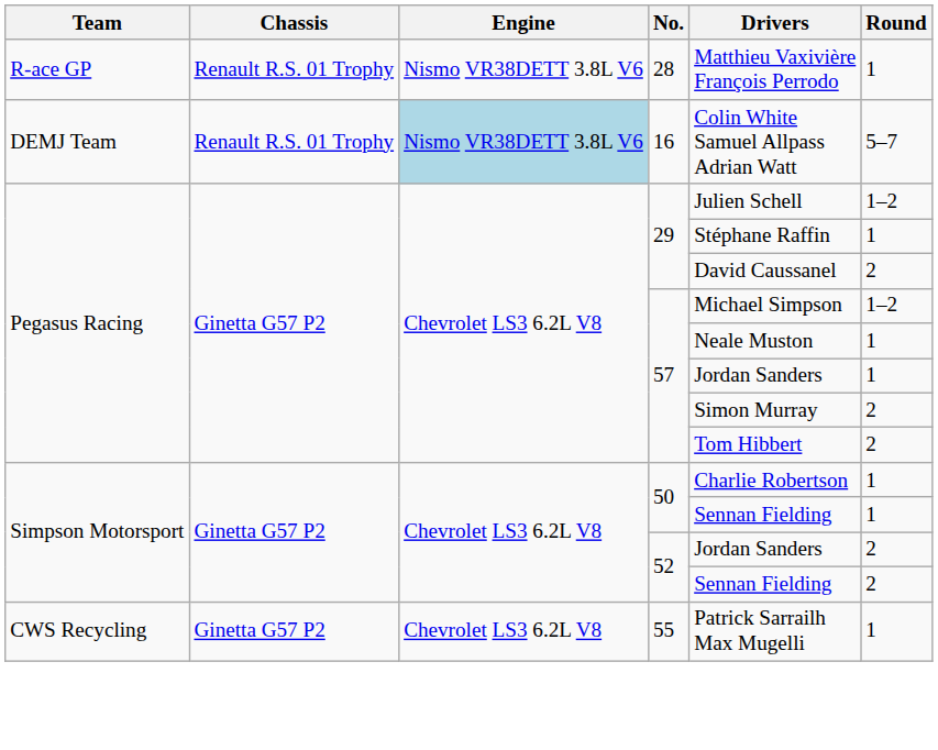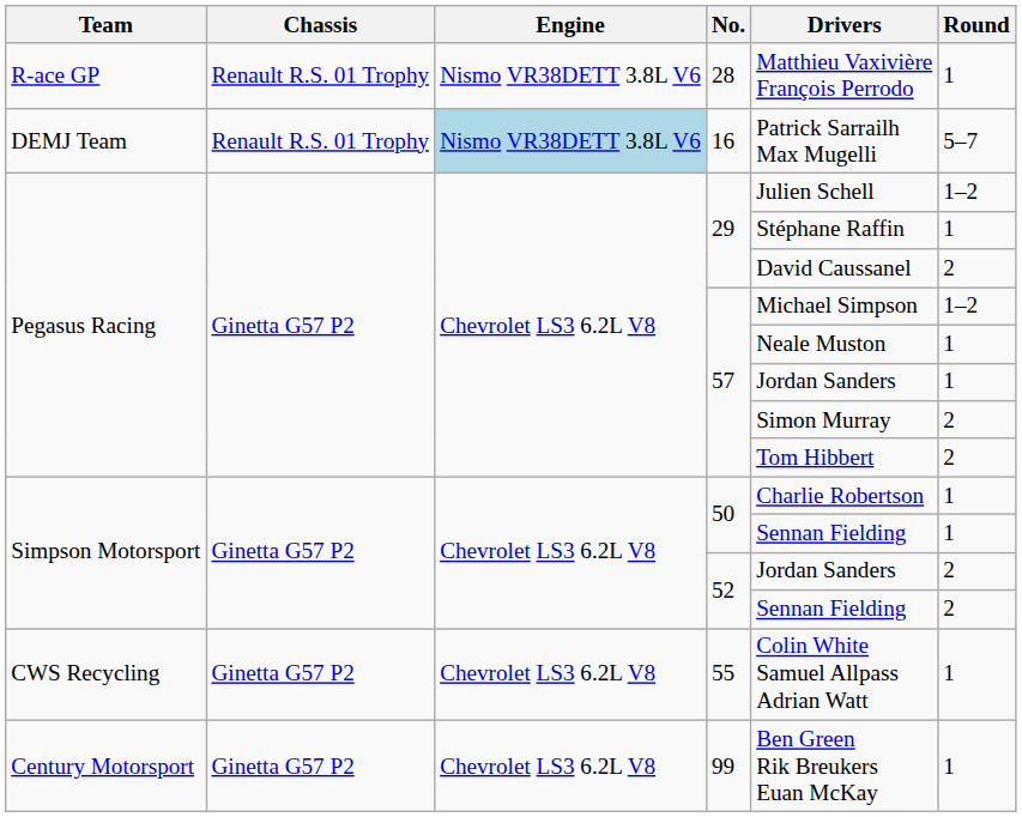 <table class="wikitable" style="font-size: 85%;">
 <tr>
 <th>Team</th>
 <th>Chassis</th>
 <th>Engine</th>
 <th>No.</th>
 <th>Drivers</th>
 <th>Round</th>
 </tr>
 <tr>
 <td><a href='#'>R-ace GP</a></td>
 <td><a href='#'>Renault R.S. 01 Trophy</a></td>
 <td><a href='#'>Nismo</a> <a href='#'>VR38DETT</a> 3.8L <a href='#'>V6</a></td>
 <td>28</td>
 <td> <a href='#'>Matthieu Vaxivière</a> <br> <a href='#'>François Perrodo</a></td>
 <td>1</td>
 </tr>
 <tr>
 <td>DEMJ Team</td>
 <td><a href='#'>Renault R.S. 01 Trophy</a></td>
 <td style="background: lightblue;"><a href='#'>Nismo</a> <a href='#'>VR38DETT</a> 3.8L <a href='#'>V6</a></td>
 <td>16</td>
-<td> <a href='#'>Colin White</a> <br> Samuel Allpass <br> Adrian Watt</td>
+<td> Patrick Sarrailh <br> Max Mugelli</td>
 <td>5–7</td>
 </tr>
 <tr>
 <td rowspan=8>Pegasus Racing</td>
 <td rowspan=8><a href='#'>Ginetta G57 P2</a></td>
 <td rowspan=8><a href='#'>Chevrolet</a> <a href='#'>LS3</a> 6.2L <a href='#'>V8</a></td>
 <td rowspan=3>29</td>
 <td> Julien Schell</td>
 <td>1–2</td>
 </tr>
 <tr>
 <td> Stéphane Raffin</td>
 <td>1</td>
 </tr>
 <tr>
 <td> David Caussanel</td>
 <td>2</td>
 </tr>
 <tr>
 <td rowspan=5>57</td>
 <td> Michael Simpson</td>
 <td>1–2</td>
 </tr>
 <tr>
 <td> Neale Muston</td>
 <td>1</td>
 </tr>
 <tr>
 <td> Jordan Sanders</td>
 <td>1</td>
 </tr>
 <tr>
 <td> Simon Murray</td>
 <td>2</td>
 </tr>
 <tr>
 <td> <a href='#'>Tom Hibbert</a></td>
 <td>2</td>
 </tr>
 <tr>
 <td rowspan=4>Simpson Motorsport</td>
 <td rowspan=4><a href='#'>Ginetta G57 P2</a></td>
 <td rowspan=4><a href='#'>Chevrolet</a> <a href='#'>LS3</a> 6.2L <a href='#'>V8</a></td>
 <td rowspan=2>50</td>
 <td> <a href='#'>Charlie Robertson</a></td>
 <td>1</td>
 </tr>
 <tr>
 <td> <a href='#'>Sennan Fielding</a></td>
 <td>1</td>
 </tr>
 <tr>
 <td rowspan=2>52</td>
 <td> Jordan Sanders</td>
 <td>2</td>
 </tr>
 <tr>
 <td> <a href='#'>Sennan Fielding</a></td>
 <td>2</td>
 </tr>
 <tr>
 <td>CWS Recycling</td>
 <td><a href='#'>Ginetta G57 P2</a></td>
 <td><a href='#'>Chevrolet</a> <a href='#'>LS3</a> 6.2L <a href='#'>V8</a></td>
 <td>55</td>
-<td> Patrick Sarrailh <br> Max Mugelli</td>
+<td> <a href='#'>Colin White</a> <br> Samuel Allpass <br> Adrian Watt</td>
+<td>1</td>
+</tr>
+<tr>
+<td><a href='#'>Century Motorsport</a></td>
+<td><a href='#'>Ginetta G57 P2</a></td>
+<td><a href='#'>Chevrolet</a> <a href='#'>LS3</a> 6.2L <a href='#'>V8</a></td>
+<td>99</td>
+<td> <a href='#'>Ben Green</a> <br> Rik Breukers <br> Euan McKay</td>
 <td>1</td>
 </tr>
 </table>
